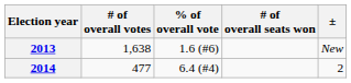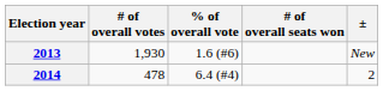 <table class=wikitable style=text-align:right>
 <tr>
 <th>Election year</th>
 <th># of<br>overall votes</th>
 <th>% of<br>overall vote</th>
 <th># of<br>overall seats won</th>
 <th>±</th>
 </tr>
 <tr>
 <th><a href='#'>2013</a></th>
-<td>1,638</td>
+<td>1,930</td>
 <td>1.6 (#6)</td>
 <td></td>
 <td><em>New</em></td>
 </tr>
 <tr>
 <th><a href='#'>2014</a></th>
-<td>477</td>
+<td>478</td>
 <td>6.4 (#4)</td>
 <td></td>
 <td> 2</td>
 </tr>
 </table>
